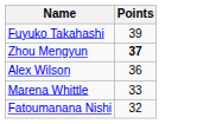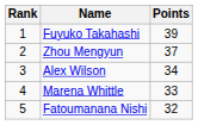 <table class=wikitable>
 <tr>
+<th>Rank</th>
 <th>Name</th>
 <th>Points</th>
 </tr>
 <tr>
+<td align=center>1</td>
 <td> <a href='#'>Fuyuko Takahashi</a></td>
 <td align=center>39</td>
 </tr>
 <tr>
+<td align=center>2</td>
 <td> <a href='#'>Zhou Mengyun</a></td>
-<td align=center><strong>37</strong></td>
+<td align=center>37</td>
 </tr>
 <tr>
+<td align=center>3</td>
 <td> <a href='#'>Alex Wilson</a></td>
-<td align=center>36</td>
+<td align=center>34</td>
 </tr>
 <tr>
+<td align=center>4</td>
 <td> <a href='#'>Marena Whittle</a></td>
 <td align=center>33</td>
 </tr>
 <tr>
+<td align=center>5</td>
 <td> <a href='#'>Fatoumanana Nishi</a></td>
 <td align=center>32</td>
 </tr>
 </table>
